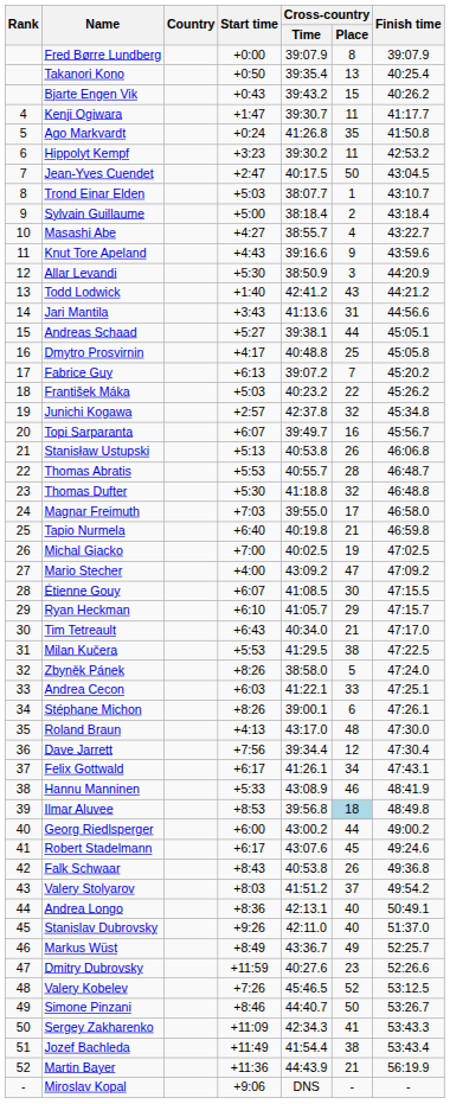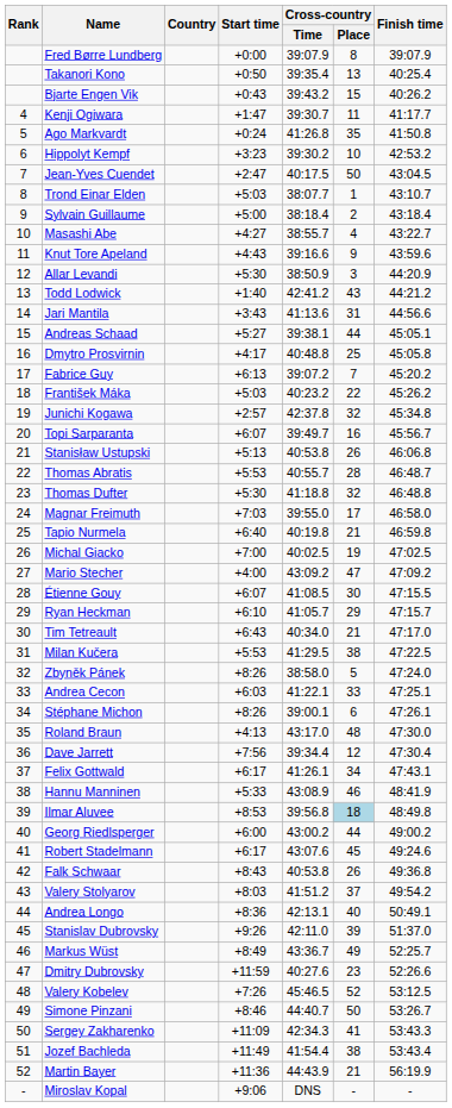 <table class="wikitable sortable" style="text-align:center">
 <tr>
 <th rowspan=2>Rank</th>
 <th rowspan=2>Name</th>
 <th rowspan=2>Country</th>
 <th rowspan=2>Start time</th>
 <th colspan=2>Cross-country</th>
 <th rowspan=2>Finish time</th>
 </tr>
 <tr>
 <th>Time</th>
 <th>Place</th>
 </tr>
 <tr>
 <td></td>
 <td align=left><a href='#'>Fred Børre Lundberg</a></td>
 <td align=left></td>
 <td>+0:00</td>
 <td>39:07.9</td>
 <td>8</td>
 <td>39:07.9</td>
 </tr>
 <tr>
 <td></td>
 <td align=left><a href='#'>Takanori Kono</a></td>
 <td align=left></td>
 <td>+0:50</td>
 <td>39:35.4</td>
 <td>13</td>
 <td>40:25.4</td>
 </tr>
 <tr>
 <td></td>
 <td align=left><a href='#'>Bjarte Engen Vik</a></td>
 <td align=left></td>
 <td>+0:43</td>
 <td>39:43.2</td>
 <td>15</td>
 <td>40:26.2</td>
 </tr>
 <tr>
 <td>4</td>
 <td align=left><a href='#'>Kenji Ogiwara</a></td>
 <td align=left></td>
 <td>+1:47</td>
 <td>39:30.7</td>
 <td>11</td>
 <td>41:17.7</td>
 </tr>
 <tr>
 <td>5</td>
 <td align=left><a href='#'>Ago Markvardt</a></td>
 <td align=left></td>
 <td>+0:24</td>
 <td>41:26.8</td>
 <td>35</td>
 <td>41:50.8</td>
 </tr>
 <tr>
 <td>6</td>
 <td align=left><a href='#'>Hippolyt Kempf</a></td>
 <td align=left></td>
 <td>+3:23</td>
 <td>39:30.2</td>
-<td>11</td>
+<td>10</td>
 <td>42:53.2</td>
 </tr>
 <tr>
 <td>7</td>
 <td align=left><a href='#'>Jean-Yves Cuendet</a></td>
 <td align=left></td>
 <td>+2:47</td>
 <td>40:17.5</td>
 <td>50</td>
 <td>43:04.5</td>
 </tr>
 <tr>
 <td>8</td>
 <td align=left><a href='#'>Trond Einar Elden</a></td>
 <td align=left></td>
 <td>+5:03</td>
 <td>38:07.7</td>
 <td>1</td>
 <td>43:10.7</td>
 </tr>
 <tr>
 <td>9</td>
 <td align=left><a href='#'>Sylvain Guillaume</a></td>
 <td align=left></td>
 <td>+5:00</td>
 <td>38:18.4</td>
 <td>2</td>
 <td>43:18.4</td>
 </tr>
 <tr>
 <td>10</td>
 <td align=left><a href='#'>Masashi Abe</a></td>
 <td align=left></td>
 <td>+4:27</td>
 <td>38:55.7</td>
 <td>4</td>
 <td>43:22.7</td>
 </tr>
 <tr>
 <td>11</td>
 <td align=left><a href='#'>Knut Tore Apeland</a></td>
 <td align=left></td>
 <td>+4:43</td>
 <td>39:16.6</td>
 <td>9</td>
 <td>43:59.6</td>
 </tr>
 <tr>
 <td>12</td>
 <td align=left><a href='#'>Allar Levandi</a></td>
 <td align=left></td>
 <td>+5:30</td>
 <td>38:50.9</td>
 <td>3</td>
 <td>44:20.9</td>
 </tr>
 <tr>
 <td>13</td>
 <td align=left><a href='#'>Todd Lodwick</a></td>
 <td align=left></td>
 <td>+1:40</td>
 <td>42:41.2</td>
 <td>43</td>
 <td>44:21.2</td>
 </tr>
 <tr>
 <td>14</td>
 <td align=left><a href='#'>Jari Mantila</a></td>
 <td align=left></td>
 <td>+3:43</td>
 <td>41:13.6</td>
 <td>31</td>
 <td>44:56.6</td>
 </tr>
 <tr>
 <td>15</td>
 <td align=left><a href='#'>Andreas Schaad</a></td>
 <td align=left></td>
 <td>+5:27</td>
 <td>39:38.1</td>
 <td>44</td>
 <td>45:05.1</td>
 </tr>
 <tr>
 <td>16</td>
 <td align=left><a href='#'>Dmytro Prosvirnin</a></td>
 <td align=left></td>
 <td>+4:17</td>
 <td>40:48.8</td>
 <td>25</td>
 <td>45:05.8</td>
 </tr>
 <tr>
 <td>17</td>
 <td align=left><a href='#'>Fabrice Guy</a></td>
 <td align=left></td>
 <td>+6:13</td>
 <td>39:07.2</td>
 <td>7</td>
 <td>45:20.2</td>
 </tr>
 <tr>
 <td>18</td>
 <td align=left><a href='#'>František Máka</a></td>
 <td align=left></td>
 <td>+5:03</td>
 <td>40:23.2</td>
 <td>22</td>
 <td>45:26.2</td>
 </tr>
 <tr>
 <td>19</td>
 <td align=left><a href='#'>Junichi Kogawa</a></td>
 <td align=left></td>
 <td>+2:57</td>
 <td>42:37.8</td>
 <td>32</td>
 <td>45:34.8</td>
 </tr>
 <tr>
 <td>20</td>
 <td align=left><a href='#'>Topi Sarparanta</a></td>
 <td align=left></td>
 <td>+6:07</td>
 <td>39:49.7</td>
 <td>16</td>
 <td>45:56.7</td>
 </tr>
 <tr>
 <td>21</td>
 <td align=left><a href='#'>Stanisław Ustupski</a></td>
 <td align=left></td>
 <td>+5:13</td>
 <td>40:53.8</td>
 <td>26</td>
 <td>46:06.8</td>
 </tr>
 <tr>
 <td>22</td>
 <td align=left><a href='#'>Thomas Abratis</a></td>
 <td align=left></td>
 <td>+5:53</td>
 <td>40:55.7</td>
 <td>28</td>
 <td>46:48.7</td>
 </tr>
 <tr>
 <td>23</td>
 <td align=left><a href='#'>Thomas Dufter</a></td>
 <td align=left></td>
 <td>+5:30</td>
 <td>41:18.8</td>
 <td>32</td>
 <td>46:48.8</td>
 </tr>
 <tr>
 <td>24</td>
 <td align=left><a href='#'>Magnar Freimuth</a></td>
 <td align=left></td>
 <td>+7:03</td>
 <td>39:55.0</td>
 <td>17</td>
 <td>46:58.0</td>
 </tr>
 <tr>
 <td>25</td>
 <td align=left><a href='#'>Tapio Nurmela</a></td>
 <td align=left></td>
 <td>+6:40</td>
 <td>40:19.8</td>
 <td>21</td>
 <td>46:59.8</td>
 </tr>
 <tr>
 <td>26</td>
 <td align=left><a href='#'>Michal Giacko</a></td>
 <td align=left></td>
 <td>+7:00</td>
 <td>40:02.5</td>
 <td>19</td>
 <td>47:02.5</td>
 </tr>
 <tr>
 <td>27</td>
 <td align=left><a href='#'>Mario Stecher</a></td>
 <td align=left></td>
 <td>+4:00</td>
 <td>43:09.2</td>
 <td>47</td>
 <td>47:09.2</td>
 </tr>
 <tr>
 <td>28</td>
 <td align=left><a href='#'>Étienne Gouy</a></td>
 <td align=left></td>
 <td>+6:07</td>
 <td>41:08.5</td>
 <td>30</td>
 <td>47:15.5</td>
 </tr>
 <tr>
 <td>29</td>
 <td align=left><a href='#'>Ryan Heckman</a></td>
 <td align=left></td>
 <td>+6:10</td>
 <td>41:05.7</td>
 <td>29</td>
 <td>47:15.7</td>
 </tr>
 <tr>
 <td>30</td>
 <td align=left><a href='#'>Tim Tetreault</a></td>
 <td align=left></td>
 <td>+6:43</td>
 <td>40:34.0</td>
 <td>21</td>
 <td>47:17.0</td>
 </tr>
 <tr>
 <td>31</td>
 <td align=left><a href='#'>Milan Kučera</a></td>
 <td align=left></td>
 <td>+5:53</td>
 <td>41:29.5</td>
 <td>38</td>
 <td>47:22.5</td>
 </tr>
 <tr>
 <td>32</td>
 <td align=left><a href='#'>Zbyněk Pánek</a></td>
 <td align=left></td>
 <td>+8:26</td>
 <td>38:58.0</td>
 <td>5</td>
 <td>47:24.0</td>
 </tr>
 <tr>
 <td>33</td>
 <td align=left><a href='#'>Andrea Cecon</a></td>
 <td align=left></td>
 <td>+6:03</td>
 <td>41:22.1</td>
 <td>33</td>
 <td>47:25.1</td>
 </tr>
 <tr>
 <td>34</td>
 <td align=left><a href='#'>Stéphane Michon</a></td>
 <td align=left></td>
 <td>+8:26</td>
 <td>39:00.1</td>
 <td>6</td>
 <td>47:26.1</td>
 </tr>
 <tr>
 <td>35</td>
 <td align=left><a href='#'>Roland Braun</a></td>
 <td align=left></td>
 <td>+4:13</td>
 <td>43:17.0</td>
 <td>48</td>
 <td>47:30.0</td>
 </tr>
 <tr>
 <td>36</td>
 <td align=left><a href='#'>Dave Jarrett</a></td>
 <td align=left></td>
 <td>+7:56</td>
 <td>39:34.4</td>
 <td>12</td>
 <td>47:30.4</td>
 </tr>
 <tr>
 <td>37</td>
 <td align=left><a href='#'>Felix Gottwald</a></td>
 <td align=left></td>
 <td>+6:17</td>
 <td>41:26.1</td>
 <td>34</td>
 <td>47:43.1</td>
 </tr>
 <tr>
 <td>38</td>
 <td align=left><a href='#'>Hannu Manninen</a></td>
 <td align=left></td>
 <td>+5:33</td>
 <td>43:08.9</td>
 <td>46</td>
 <td>48:41.9</td>
 </tr>
 <tr>
 <td>39</td>
 <td align=left><a href='#'>Ilmar Aluvee</a></td>
 <td align=left></td>
 <td>+8:53</td>
 <td>39:56.8</td>
 <td style="background: lightblue;">18</td>
 <td>48:49.8</td>
 </tr>
 <tr>
 <td>40</td>
 <td align=left><a href='#'>Georg Riedlsperger</a></td>
 <td align=left></td>
 <td>+6:00</td>
 <td>43:00.2</td>
 <td>44</td>
 <td>49:00.2</td>
 </tr>
 <tr>
 <td>41</td>
 <td align=left><a href='#'>Robert Stadelmann</a></td>
 <td align=left></td>
 <td>+6:17</td>
 <td>43:07.6</td>
 <td>45</td>
 <td>49:24.6</td>
 </tr>
 <tr>
 <td>42</td>
 <td align=left><a href='#'>Falk Schwaar</a></td>
 <td align=left></td>
 <td>+8:43</td>
 <td>40:53.8</td>
 <td>26</td>
 <td>49:36.8</td>
 </tr>
 <tr>
 <td>43</td>
 <td align=left><a href='#'>Valery Stolyarov</a></td>
 <td align=left></td>
 <td>+8:03</td>
 <td>41:51.2</td>
 <td>37</td>
 <td>49:54.2</td>
 </tr>
 <tr>
 <td>44</td>
 <td align=left><a href='#'>Andrea Longo</a></td>
 <td align=left></td>
 <td>+8:36</td>
 <td>42:13.1</td>
 <td>40</td>
 <td>50:49.1</td>
 </tr>
 <tr>
 <td>45</td>
 <td align=left><a href='#'>Stanislav Dubrovsky</a></td>
 <td align=left></td>
 <td>+9:26</td>
 <td>42:11.0</td>
-<td>40</td>
+<td>39</td>
 <td>51:37.0</td>
 </tr>
 <tr>
 <td>46</td>
 <td align=left><a href='#'>Markus Wüst</a></td>
 <td align=left></td>
 <td>+8:49</td>
 <td>43:36.7</td>
 <td>49</td>
 <td>52:25.7</td>
 </tr>
 <tr>
 <td>47</td>
 <td align=left><a href='#'>Dmitry Dubrovsky</a></td>
 <td align=left></td>
 <td>+11:59</td>
 <td>40:27.6</td>
 <td>23</td>
 <td>52:26.6</td>
 </tr>
 <tr>
 <td>48</td>
 <td align=left><a href='#'>Valery Kobelev</a></td>
 <td align=left></td>
 <td>+7:26</td>
 <td>45:46.5</td>
 <td>52</td>
 <td>53:12.5</td>
 </tr>
 <tr>
 <td>49</td>
 <td align=left><a href='#'>Simone Pinzani</a></td>
 <td align=left></td>
 <td>+8:46</td>
 <td>44:40.7</td>
 <td>50</td>
 <td>53:26.7</td>
 </tr>
 <tr>
 <td>50</td>
 <td align=left><a href='#'>Sergey Zakharenko</a></td>
 <td align=left></td>
 <td>+11:09</td>
 <td>42:34.3</td>
 <td>41</td>
 <td>53:43.3</td>
 </tr>
 <tr>
 <td>51</td>
 <td align=left><a href='#'>Jozef Bachleda</a></td>
 <td align=left></td>
 <td>+11:49</td>
 <td>41:54.4</td>
 <td>38</td>
 <td>53:43.4</td>
 </tr>
 <tr>
 <td>52</td>
 <td align=left><a href='#'>Martin Bayer</a></td>
 <td align=left></td>
 <td>+11:36</td>
 <td>44:43.9</td>
 <td>21</td>
 <td>56:19.9</td>
 </tr>
 <tr>
 <td>-</td>
 <td align=left><a href='#'>Miroslav Kopal</a></td>
 <td align=left></td>
 <td>+9:06</td>
 <td>DNS</td>
 <td>-</td>
 <td>-</td>
 </tr>
 </table>
